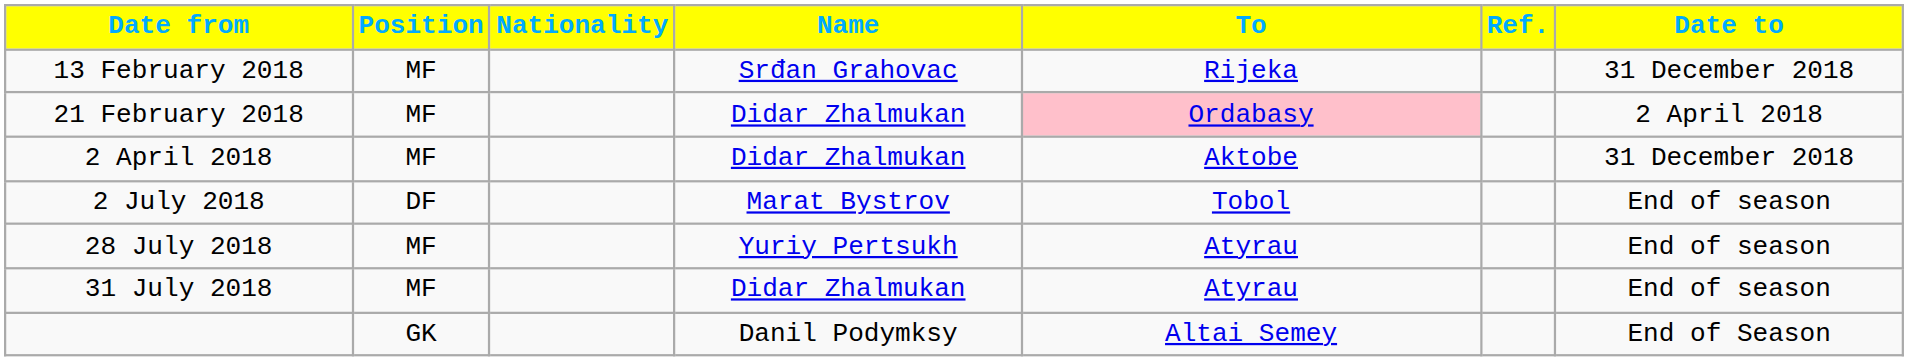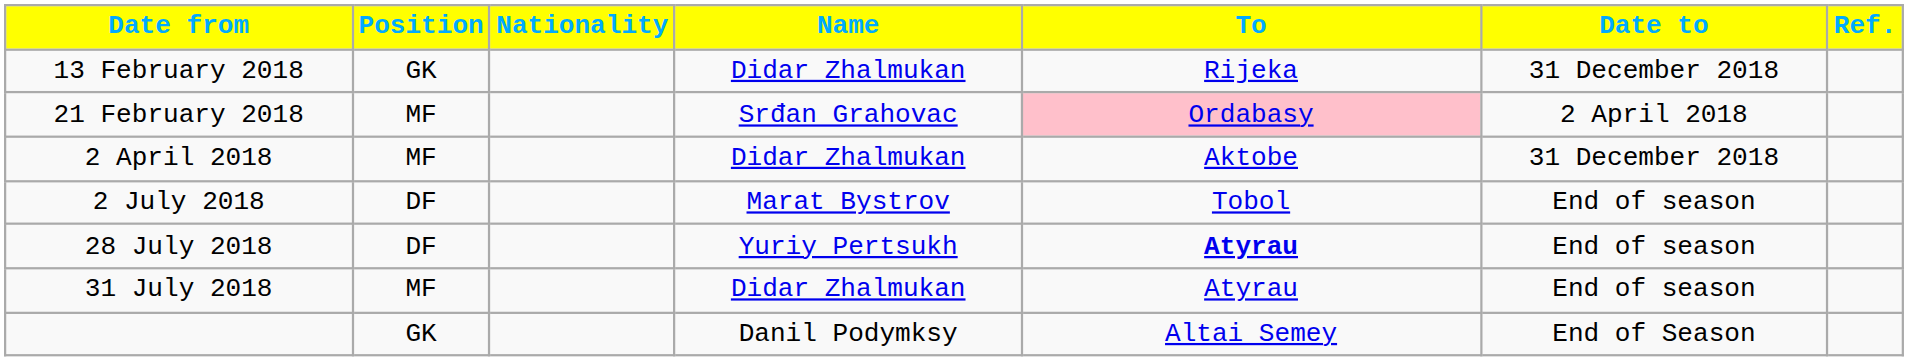 <table class="wikitable" style="text-align:center; font-size:90%; ">
 <tr>
 <th style="background:#ffff00; color:#00AAFF; width:150px;">Date from</th>
 <th style="background:#ffff00; color:#00AAFF; width:50px;">Position</th>
 <th style="background:#ffff00; color:#00AAFF; width:50px;">Nationality</th>
 <th style="background:#ffff00; color:#00AAFF; width:150px;">Name</th>
 <th style="background:#ffff00; color:#00AAFF; width:200px;">To</th>
+<th style="background:#ffff00; color:#00AAFF; width:150px;">Date to</th>
 <th style="background:#ffff00; color:#00AAFF; width:25px;">Ref.</th>
-<th style="background:#ffff00; color:#00AAFF; width:150px;">Date to</th>
 </tr>
 <tr>
 <td>13 February 2018</td>
-<td>MF</td>
+<td>GK</td>
 <td></td>
-<td><a href='#'>Srđan Grahovac</a></td>
+<td><a href='#'>Didar Zhalmukan</a></td>
 <td><a href='#'>Rijeka</a></td>
+<td>31 December 2018</td>
 <td></td>
-<td>31 December 2018</td>
 </tr>
 <tr>
 <td>21 February 2018</td>
 <td>MF</td>
 <td></td>
-<td><a href='#'>Didar Zhalmukan</a></td>
+<td><a href='#'>Srđan Grahovac</a></td>
 <td style="background: pink;"><a href='#'>Ordabasy</a></td>
+<td>2 April 2018</td>
 <td></td>
-<td>2 April 2018</td>
 </tr>
 <tr>
 <td>2 April 2018</td>
 <td>MF</td>
 <td></td>
 <td><a href='#'>Didar Zhalmukan</a></td>
 <td><a href='#'>Aktobe</a></td>
+<td>31 December 2018</td>
 <td></td>
-<td>31 December 2018</td>
 </tr>
 <tr>
 <td>2 July 2018</td>
 <td>DF</td>
 <td></td>
 <td><a href='#'>Marat Bystrov</a></td>
 <td><a href='#'>Tobol</a></td>
+<td>End of season</td>
 <td></td>
-<td>End of season</td>
 </tr>
 <tr>
 <td>28 July 2018</td>
-<td>MF</td>
+<td>DF</td>
 <td></td>
 <td><a href='#'>Yuriy Pertsukh</a></td>
-<td><a href='#'>Atyrau</a></td>
+<td><strong><a href='#'>Atyrau</a></strong></td>
+<td>End of season</td>
 <td></td>
-<td>End of season</td>
 </tr>
 <tr>
 <td>31 July 2018</td>
 <td>MF</td>
 <td></td>
 <td><a href='#'>Didar Zhalmukan</a></td>
 <td><a href='#'>Atyrau</a></td>
+<td>End of season</td>
 <td></td>
-<td>End of season</td>
 </tr>
 <tr>
 <td></td>
 <td>GK</td>
 <td></td>
 <td>Danil Podymksy</td>
 <td><a href='#'>Altai Semey</a></td>
+<td>End of Season</td>
 <td></td>
-<td>End of Season</td>
 </tr>
 </table>
